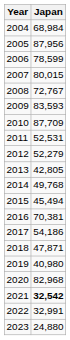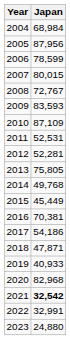 <table class="wikitable">
 <tr>
 <th>Year</th>
 <th>Japan</th>
 </tr>
 <tr>
 <td>2004</td>
 <td>68,984</td>
 </tr>
 <tr>
 <td>2005</td>
 <td>87,956</td>
 </tr>
 <tr>
 <td>2006</td>
 <td>78,599</td>
 </tr>
 <tr>
 <td>2007</td>
 <td>80,015</td>
 </tr>
 <tr>
 <td>2008</td>
 <td>72,767</td>
 </tr>
 <tr>
 <td>2009</td>
 <td>83,593</td>
 </tr>
 <tr>
 <td>2010</td>
-<td>87,709</td>
+<td>87,109</td>
 </tr>
 <tr>
 <td>2011</td>
 <td>52,531</td>
 </tr>
 <tr>
 <td>2012</td>
-<td>52,279</td>
+<td>52,281</td>
 </tr>
 <tr>
 <td>2013</td>
-<td>42,805</td>
+<td>75,805</td>
 </tr>
 <tr>
 <td>2014</td>
 <td>49,768</td>
 </tr>
 <tr>
 <td>2015</td>
-<td>45,494</td>
+<td>45,449</td>
 </tr>
 <tr>
 <td>2016</td>
 <td>70,381</td>
 </tr>
 <tr>
 <td>2017</td>
 <td>54,186</td>
 </tr>
 <tr>
 <td>2018</td>
 <td>47,871</td>
 </tr>
 <tr>
 <td>2019</td>
-<td>40,980</td>
+<td>40,933</td>
 </tr>
 <tr>
 <td>2020</td>
 <td>82,968</td>
 </tr>
 <tr>
 <td>2021</td>
 <td><strong>32,542</strong></td>
 </tr>
 <tr>
 <td>2022</td>
 <td>32,991</td>
 </tr>
 <tr>
 <td>2023</td>
 <td>24,880</td>
 </tr>
 </table>
